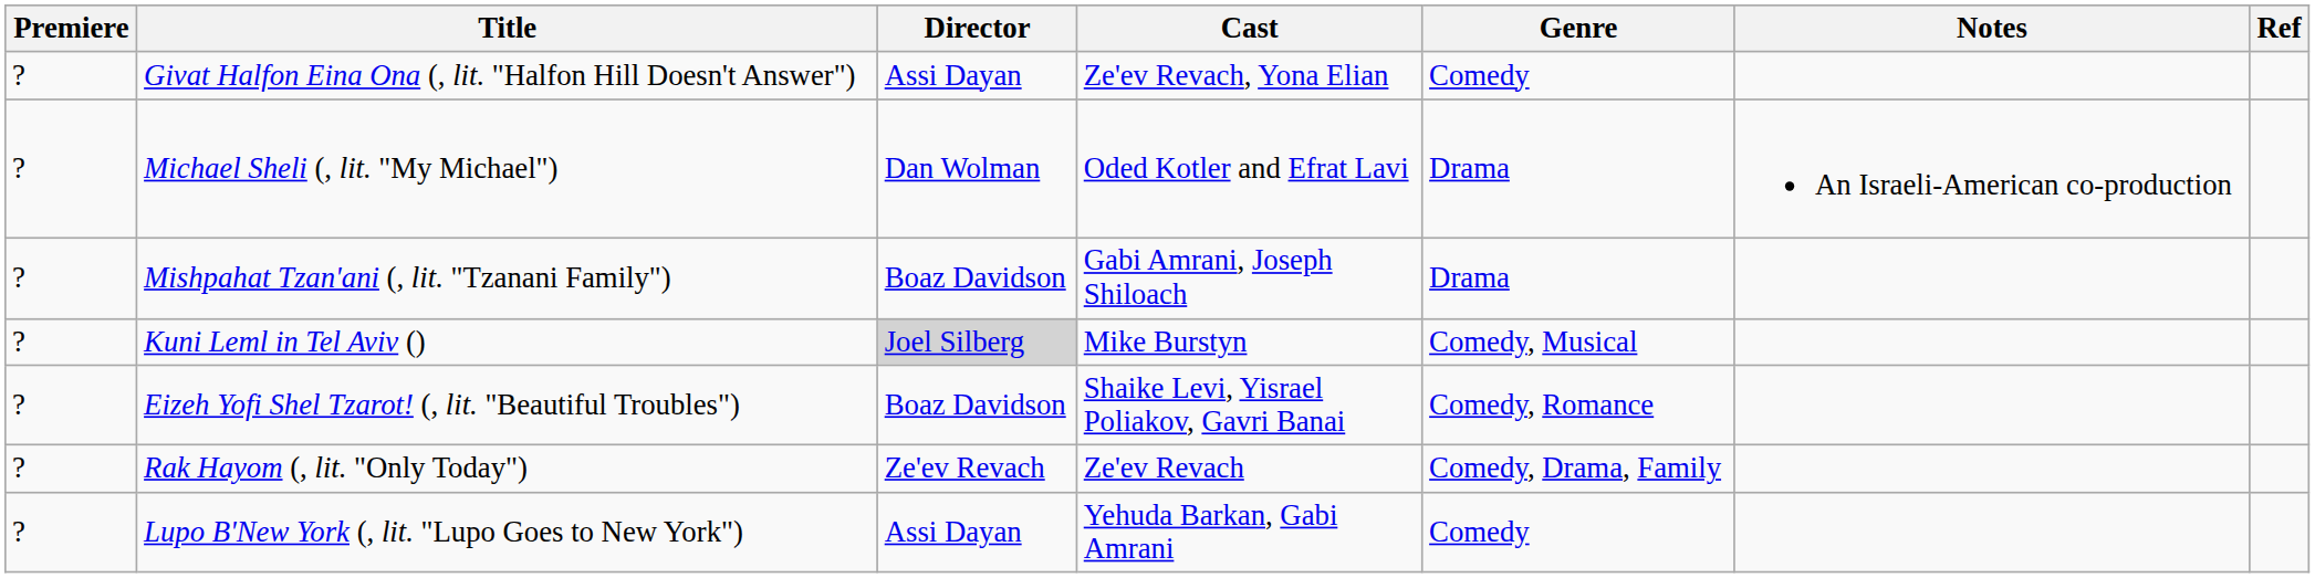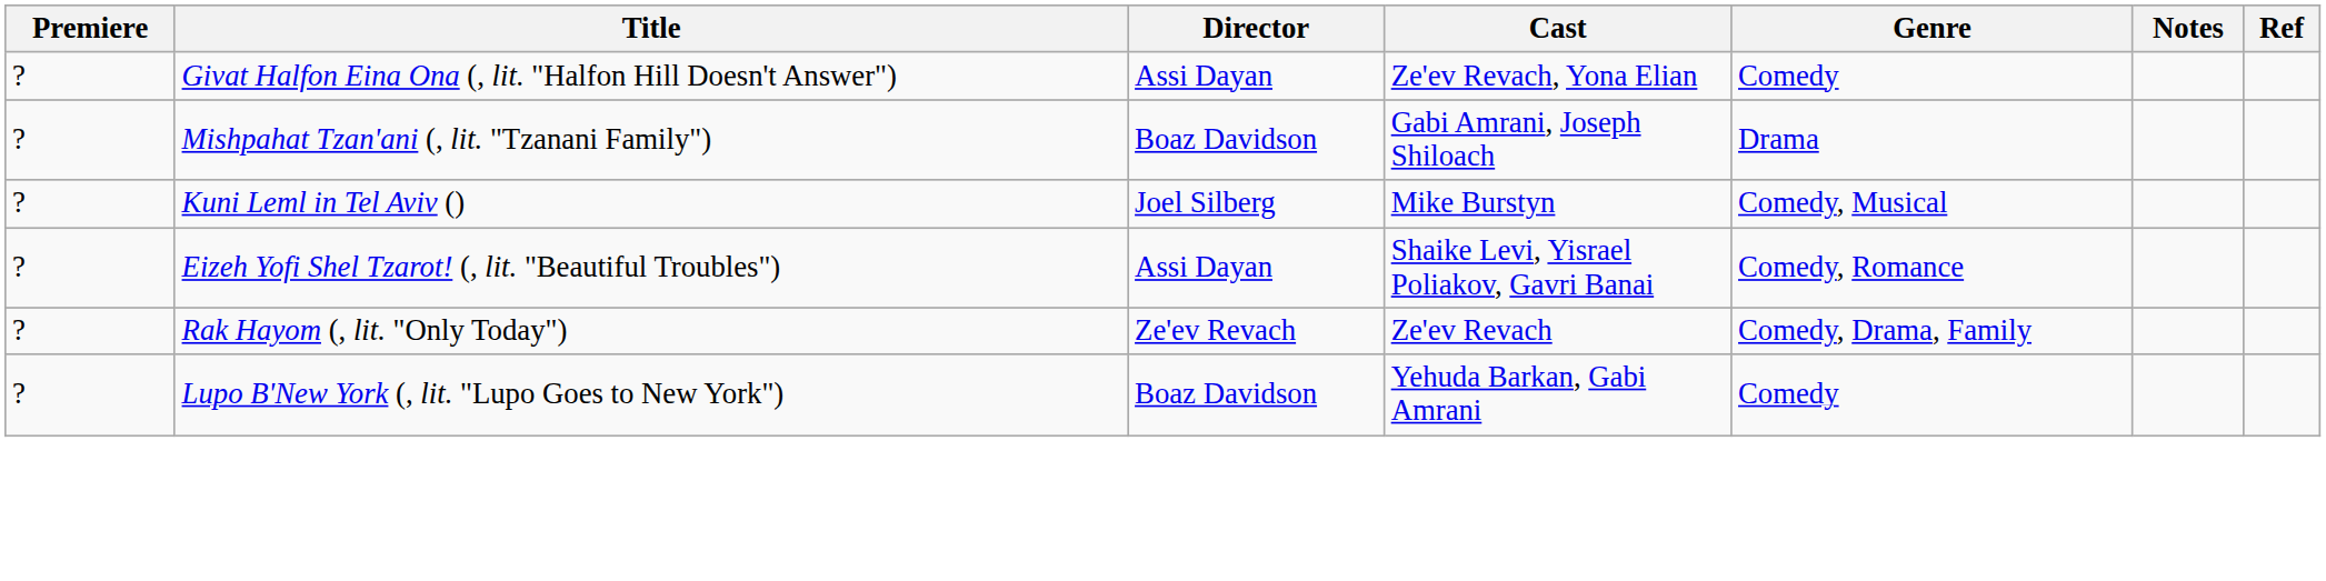 <table class="wikitable">
 <tr>
 <th>Premiere</th>
 <th>Title</th>
 <th>Director</th>
 <th width=15%>Cast</th>
 <th>Genre</th>
 <th>Notes</th>
 <th>Ref</th>
 </tr>
 <tr>
 <td>?</td>
 <td><em><a href='#'>Givat Halfon Eina Ona</a></em> (, <em>lit.</em> "Halfon Hill Doesn't Answer")</td>
 <td><a href='#'>Assi Dayan</a></td>
 <td><a href='#'>Ze'ev Revach</a>, <a href='#'>Yona Elian</a></td>
 <td><a href='#'>Comedy</a></td>
 <td></td>
 <td></td>
 </tr>
 <tr>
 <td>?</td>
-<td><em><a href='#'>Michael Sheli</a></em> (, <em>lit.</em> "My Michael")</td>
-<td><a href='#'>Dan Wolman</a></td>
-<td><a href='#'>Oded Kotler</a> and <a href='#'>Efrat Lavi</a></td>
-<td><a href='#'>Drama</a></td>
-<td><br><ul><li>An Israeli-American co-production</li></ul></td>
-<td></td>
-</tr>
-<tr>
-<td>?</td>
 <td><em><a href='#'>Mishpahat Tzan'ani</a></em> (, <em>lit.</em> "Tzanani Family")</td>
 <td><a href='#'>Boaz Davidson</a></td>
 <td><a href='#'>Gabi Amrani</a>, <a href='#'>Joseph Shiloach</a></td>
 <td><a href='#'>Drama</a></td>
 <td></td>
 <td></td>
 </tr>
 <tr>
 <td>?</td>
 <td><em><a href='#'>Kuni Leml in Tel Aviv</a></em> ()</td>
-<td style="background: lightgrey;"><a href='#'>Joel Silberg</a></td>
+<td><a href='#'>Joel Silberg</a></td>
 <td><a href='#'>Mike Burstyn</a></td>
 <td><a href='#'>Comedy</a>, <a href='#'>Musical</a></td>
 <td></td>
 <td></td>
 </tr>
 <tr>
 <td>?</td>
 <td><em><a href='#'>Eizeh Yofi Shel Tzarot!</a></em> (, <em>lit.</em> "Beautiful Troubles")</td>
-<td><a href='#'>Boaz Davidson</a></td>
+<td><a href='#'>Assi Dayan</a></td>
 <td><a href='#'>Shaike Levi</a>, <a href='#'>Yisrael Poliakov</a>, <a href='#'>Gavri Banai</a></td>
 <td><a href='#'>Comedy</a>, <a href='#'>Romance</a></td>
 <td></td>
 <td></td>
 </tr>
 <tr>
 <td>?</td>
 <td><em><a href='#'>Rak Hayom</a></em> (, <em>lit.</em> "Only Today")</td>
 <td><a href='#'>Ze'ev Revach</a></td>
 <td><a href='#'>Ze'ev Revach</a></td>
 <td><a href='#'>Comedy</a>, <a href='#'>Drama</a>, <a href='#'>Family</a></td>
 <td></td>
 <td></td>
 </tr>
 <tr>
 <td>?</td>
 <td><em><a href='#'>Lupo B'New York</a></em> (, <em>lit.</em> "Lupo Goes to New York")</td>
-<td><a href='#'>Assi Dayan</a></td>
+<td><a href='#'>Boaz Davidson</a></td>
 <td><a href='#'>Yehuda Barkan</a>, <a href='#'>Gabi Amrani</a></td>
 <td><a href='#'>Comedy</a></td>
 <td></td>
 <td></td>
 </tr>
 </table>
